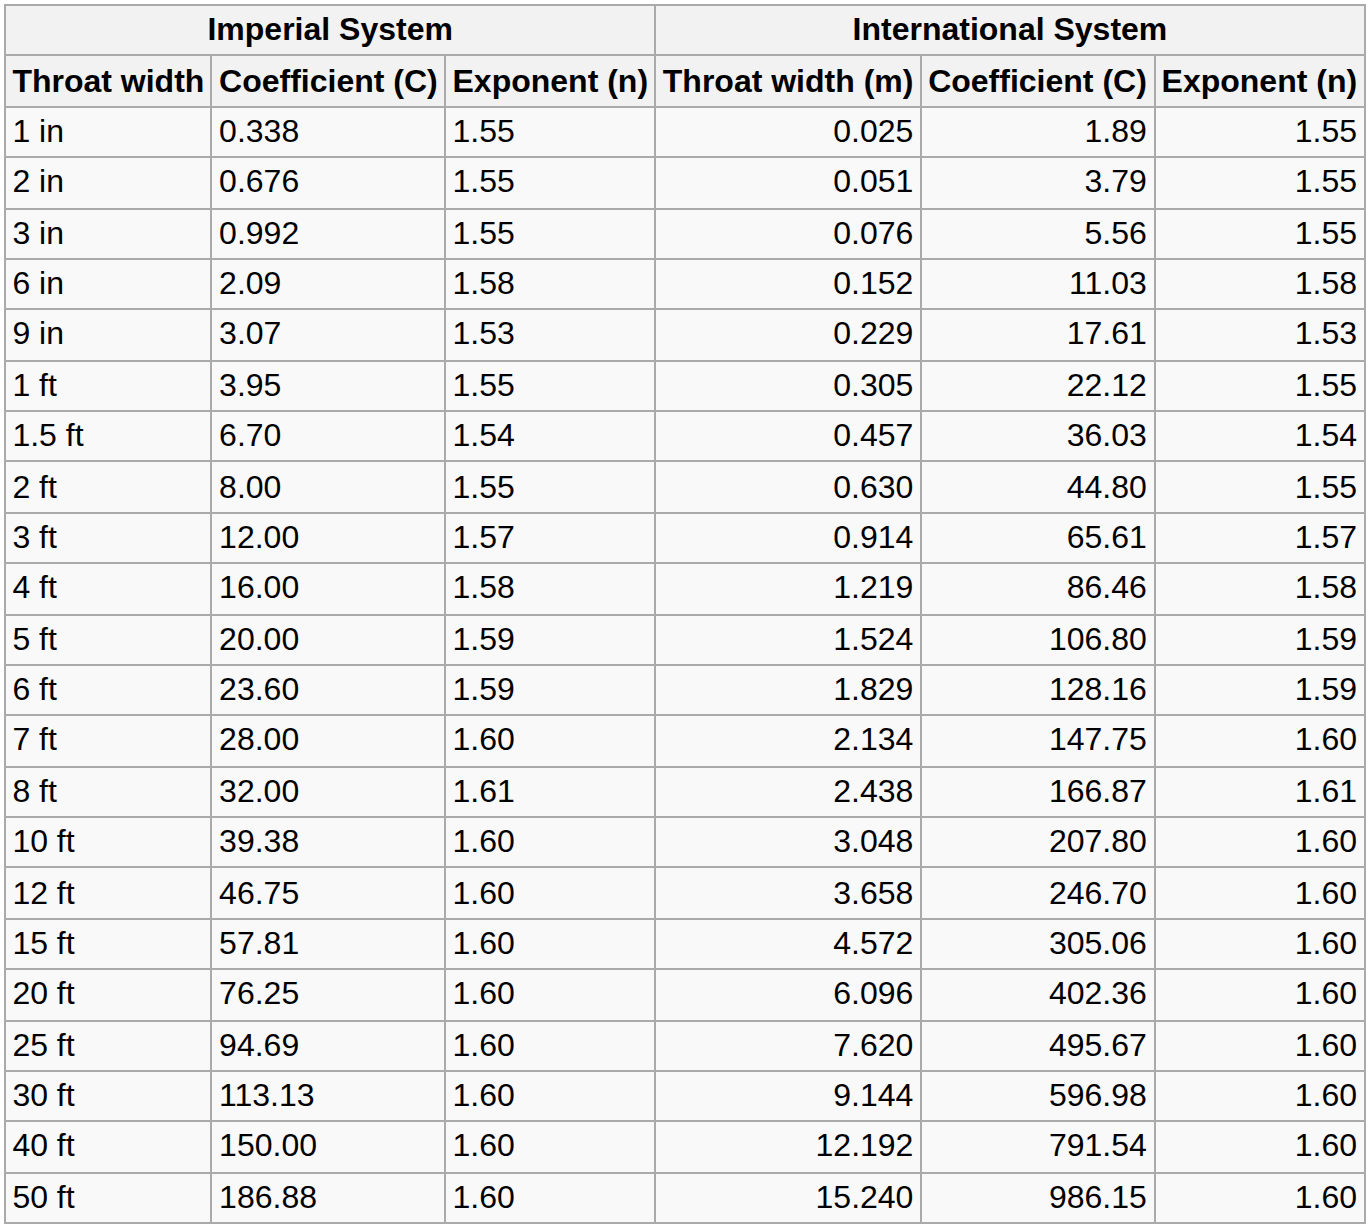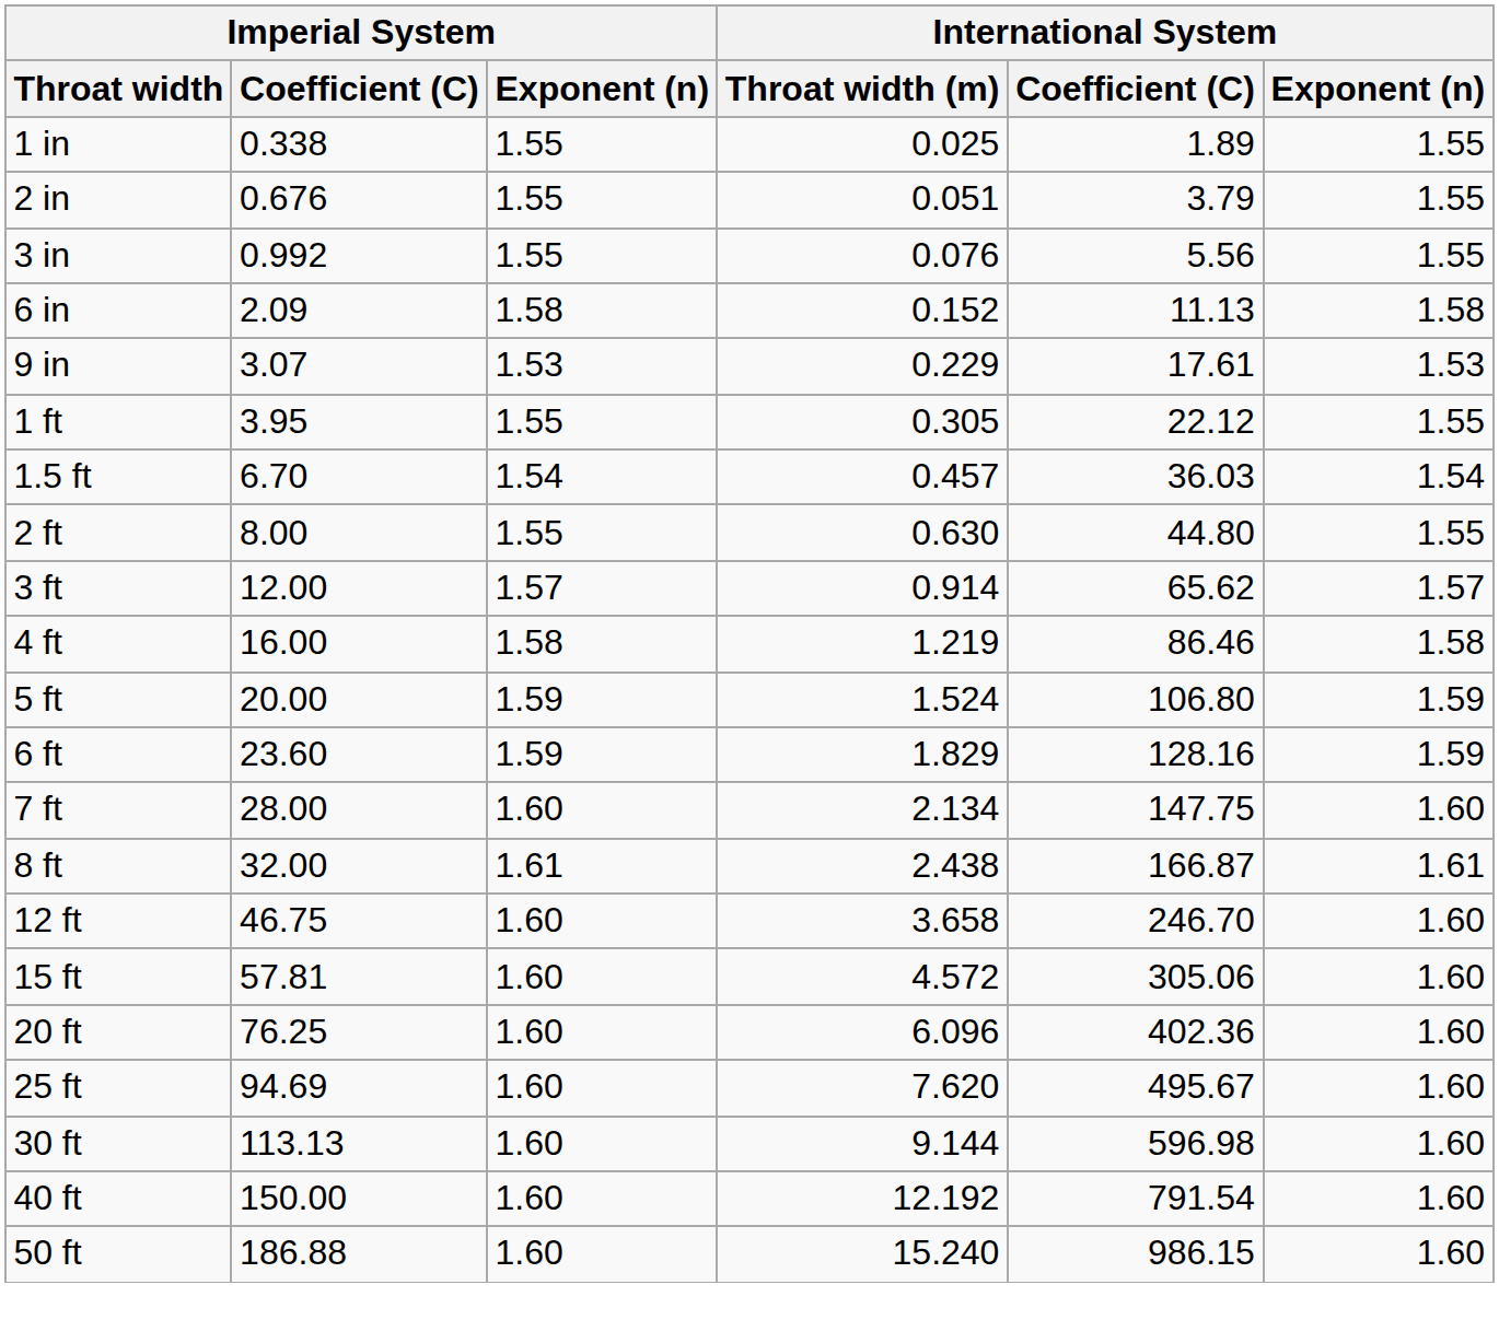 <table class="wikitable">
 <tr>
 <th colspan="3">Imperial System</th>
 <th colspan="3">International System</th>
 </tr>
 <tr>
 <th>Throat width</th>
 <th>Coefficient (C)</th>
 <th>Exponent (n)</th>
 <th>Throat width (m)</th>
 <th>Coefficient (C)</th>
 <th>Exponent (n)</th>
 </tr>
 <tr>
 <td>1 in</td>
 <td>0.338</td>
 <td>1.55</td>
 <td align="right">0.025</td>
 <td align="right">1.89</td>
 <td align="right">1.55</td>
 </tr>
 <tr>
 <td>2 in</td>
 <td>0.676</td>
 <td>1.55</td>
 <td align="right">0.051</td>
 <td align="right">3.79</td>
 <td align="right">1.55</td>
 </tr>
 <tr>
 <td>3 in</td>
 <td>0.992</td>
 <td>1.55</td>
 <td align="right">0.076</td>
 <td align="right">5.56</td>
 <td align="right">1.55</td>
 </tr>
 <tr>
 <td>6 in</td>
 <td>2.09</td>
 <td>1.58</td>
 <td align="right">0.152</td>
-<td align="right">11.03</td>
+<td align="right">11.13</td>
 <td align="right">1.58</td>
 </tr>
 <tr>
 <td>9 in</td>
 <td>3.07</td>
 <td>1.53</td>
 <td align="right">0.229</td>
 <td align="right">17.61</td>
 <td align="right">1.53</td>
 </tr>
 <tr>
 <td>1 ft</td>
 <td>3.95</td>
 <td>1.55</td>
 <td align="right">0.305</td>
 <td align="right">22.12</td>
 <td align="right">1.55</td>
 </tr>
 <tr>
 <td>1.5 ft</td>
 <td>6.70</td>
 <td>1.54</td>
 <td align="right">0.457</td>
 <td align="right">36.03</td>
 <td align="right">1.54</td>
 </tr>
 <tr>
 <td>2 ft</td>
 <td>8.00</td>
 <td>1.55</td>
 <td align="right">0.630</td>
 <td align="right">44.80</td>
 <td align="right">1.55</td>
 </tr>
 <tr>
 <td>3 ft</td>
 <td>12.00</td>
 <td>1.57</td>
 <td align="right">0.914</td>
-<td align="right">65.61</td>
+<td align="right">65.62</td>
 <td align="right">1.57</td>
 </tr>
 <tr>
 <td>4 ft</td>
 <td>16.00</td>
 <td>1.58</td>
 <td align="right">1.219</td>
 <td align="right">86.46</td>
 <td align="right">1.58</td>
 </tr>
 <tr>
 <td>5 ft</td>
 <td>20.00</td>
 <td>1.59</td>
 <td align="right">1.524</td>
 <td align="right">106.80</td>
 <td align="right">1.59</td>
 </tr>
 <tr>
 <td>6 ft</td>
 <td>23.60</td>
 <td>1.59</td>
 <td align="right">1.829</td>
 <td align="right">128.16</td>
 <td align="right">1.59</td>
 </tr>
 <tr>
 <td>7 ft</td>
 <td>28.00</td>
 <td>1.60</td>
 <td align="right">2.134</td>
 <td align="right">147.75</td>
 <td align="right">1.60</td>
 </tr>
 <tr>
 <td>8 ft</td>
 <td>32.00</td>
 <td>1.61</td>
 <td align="right">2.438</td>
 <td align="right">166.87</td>
 <td align="right">1.61</td>
-</tr>
-<tr>
-<td>10 ft</td>
-<td>39.38</td>
-<td>1.60</td>
-<td align="right">3.048</td>
-<td align="right">207.80</td>
-<td align="right">1.60</td>
 </tr>
 <tr>
 <td>12 ft</td>
 <td>46.75</td>
 <td>1.60</td>
 <td align="right">3.658</td>
 <td align="right">246.70</td>
 <td align="right">1.60</td>
 </tr>
 <tr>
 <td>15 ft</td>
 <td>57.81</td>
 <td>1.60</td>
 <td align="right">4.572</td>
 <td align="right">305.06</td>
 <td align="right">1.60</td>
 </tr>
 <tr>
 <td>20 ft</td>
 <td>76.25</td>
 <td>1.60</td>
 <td align="right">6.096</td>
 <td align="right">402.36</td>
 <td align="right">1.60</td>
 </tr>
 <tr>
 <td>25 ft</td>
 <td>94.69</td>
 <td>1.60</td>
 <td align="right">7.620</td>
 <td align="right">495.67</td>
 <td align="right">1.60</td>
 </tr>
 <tr>
 <td>30 ft</td>
 <td>113.13</td>
 <td>1.60</td>
 <td align="right">9.144</td>
 <td align="right">596.98</td>
 <td align="right">1.60</td>
 </tr>
 <tr>
 <td>40 ft</td>
 <td>150.00</td>
 <td>1.60</td>
 <td align="right">12.192</td>
 <td align="right">791.54</td>
 <td align="right">1.60</td>
 </tr>
 <tr>
 <td>50 ft</td>
 <td>186.88</td>
 <td>1.60</td>
 <td align="right">15.240</td>
 <td align="right">986.15</td>
 <td align="right">1.60</td>
 </tr>
 </table>
